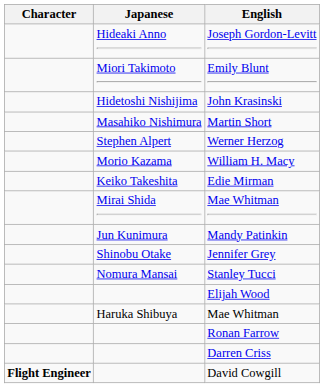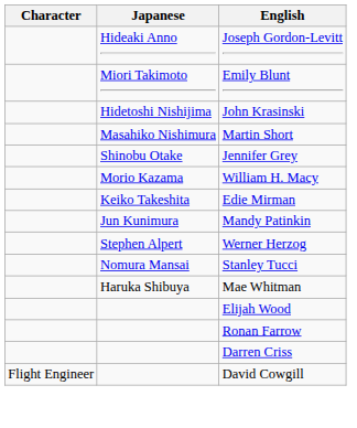 <table class="wikitable">
 <tr>
 <th>Character</th>
 <th>Japanese</th>
 <th>English</th>
 </tr>
 <tr>
 <td></td>
 <td><a href='#'>Hideaki Anno</a><hr></td>
 <td><a href='#'>Joseph Gordon-Levitt</a><hr></td>
 </tr>
 <tr>
 <td></td>
 <td><a href='#'>Miori Takimoto</a><hr></td>
 <td><a href='#'>Emily Blunt</a><hr></td>
 </tr>
 <tr>
 <td></td>
 <td><a href='#'>Hidetoshi Nishijima</a></td>
 <td><a href='#'>John Krasinski</a></td>
 </tr>
 <tr>
 <td></td>
 <td><a href='#'>Masahiko Nishimura</a></td>
 <td><a href='#'>Martin Short</a></td>
 </tr>
 <tr>
 <td></td>
-<td><a href='#'>Stephen Alpert</a></td>
-<td><a href='#'>Werner Herzog</a></td>
+<td><a href='#'>Shinobu Otake</a></td>
+<td><a href='#'>Jennifer Grey</a></td>
 </tr>
 <tr>
 <td></td>
 <td><a href='#'>Morio Kazama</a></td>
 <td><a href='#'>William H. Macy</a></td>
 </tr>
 <tr>
 <td></td>
 <td><a href='#'>Keiko Takeshita</a></td>
 <td><a href='#'>Edie Mirman</a></td>
 </tr>
 <tr>
 <td></td>
-<td><a href='#'>Mirai Shida</a><hr></td>
-<td><a href='#'>Mae Whitman</a><hr></td>
-</tr>
-<tr>
-<td></td>
 <td><a href='#'>Jun Kunimura</a></td>
 <td><a href='#'>Mandy Patinkin</a></td>
 </tr>
 <tr>
 <td></td>
-<td><a href='#'>Shinobu Otake</a></td>
-<td><a href='#'>Jennifer Grey</a></td>
+<td><a href='#'>Stephen Alpert</a></td>
+<td><a href='#'>Werner Herzog</a></td>
 </tr>
 <tr>
 <td></td>
 <td><a href='#'>Nomura Mansai</a></td>
 <td><a href='#'>Stanley Tucci</a></td>
 </tr>
 <tr>
 <td></td>
-<td></td>
-<td><a href='#'>Elijah Wood</a></td>
+<td>Haruka Shibuya</td>
+<td>Mae Whitman</td>
 </tr>
 <tr>
 <td></td>
-<td>Haruka Shibuya</td>
-<td>Mae Whitman</td>
+<td></td>
+<td><a href='#'>Elijah Wood</a></td>
 </tr>
 <tr>
 <td></td>
 <td></td>
 <td><a href='#'>Ronan Farrow</a></td>
 </tr>
 <tr>
 <td></td>
 <td></td>
 <td><a href='#'>Darren Criss</a></td>
 </tr>
 <tr>
-<td><strong>Flight Engineer</strong></td>
+<td>Flight Engineer</td>
 <td></td>
 <td>David Cowgill</td>
 </tr>
 </table>
